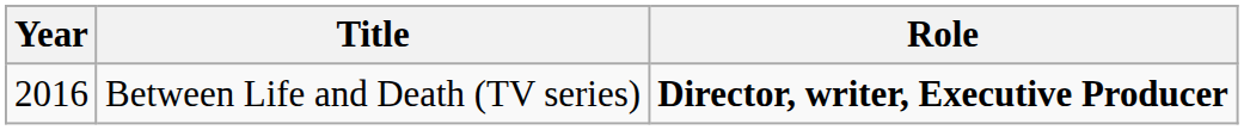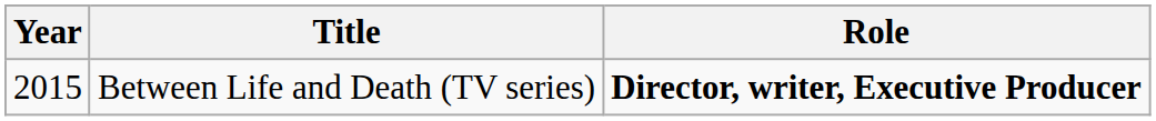 <table class="wikitable sortable">
 <tr>
 <th>Year</th>
 <th>Title</th>
 <th>Role</th>
 </tr>
 <tr>
-<td>2016</td>
+<td>2015</td>
 <td>Between Life and Death (TV series)</td>
 <td><strong>Director, writer, Executive Producer</strong></td>
 </tr>
 </table>
